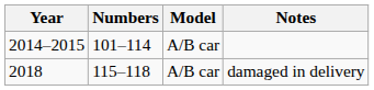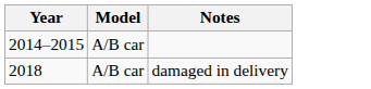 <table class="wikitable">
 <tr>
 <th>Year</th>
-<th>Numbers</th>
 <th>Model</th>
 <th>Notes</th>
 </tr>
 <tr>
 <td>2014–2015</td>
-<td>101–114</td>
 <td>A/B car</td>
 <td></td>
 </tr>
 <tr>
 <td>2018</td>
-<td>115–118</td>
 <td>A/B car</td>
 <td>damaged in delivery</td>
 </tr>
 </table>
